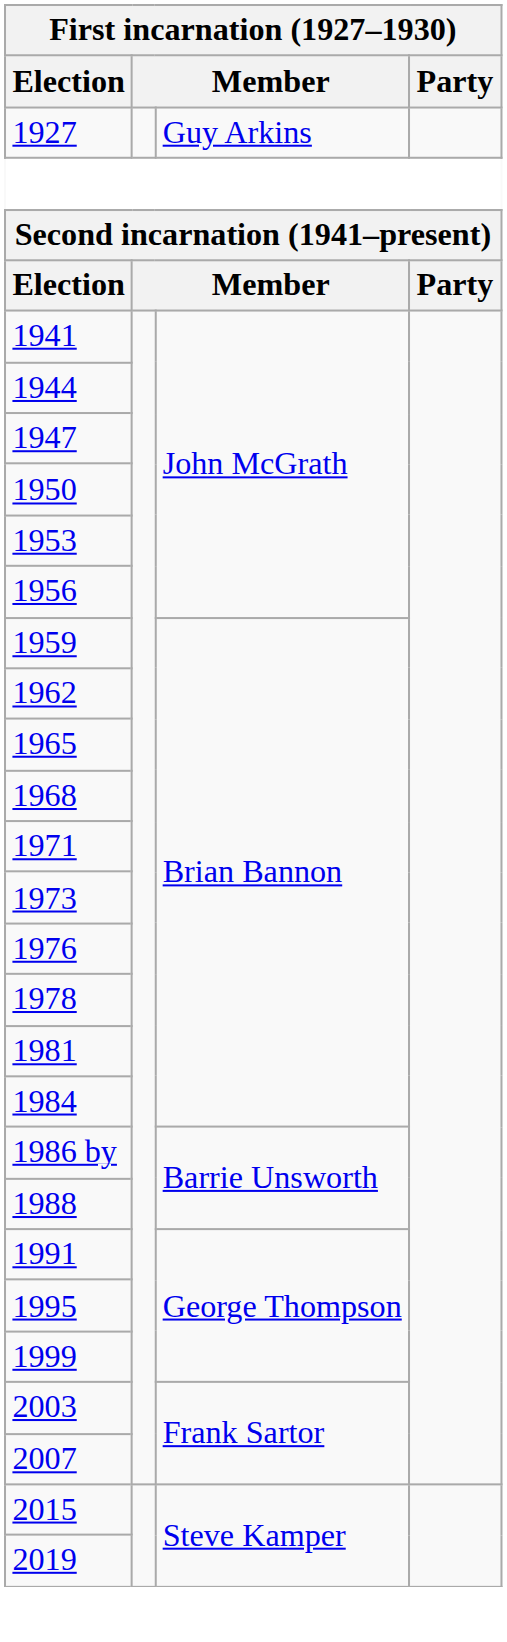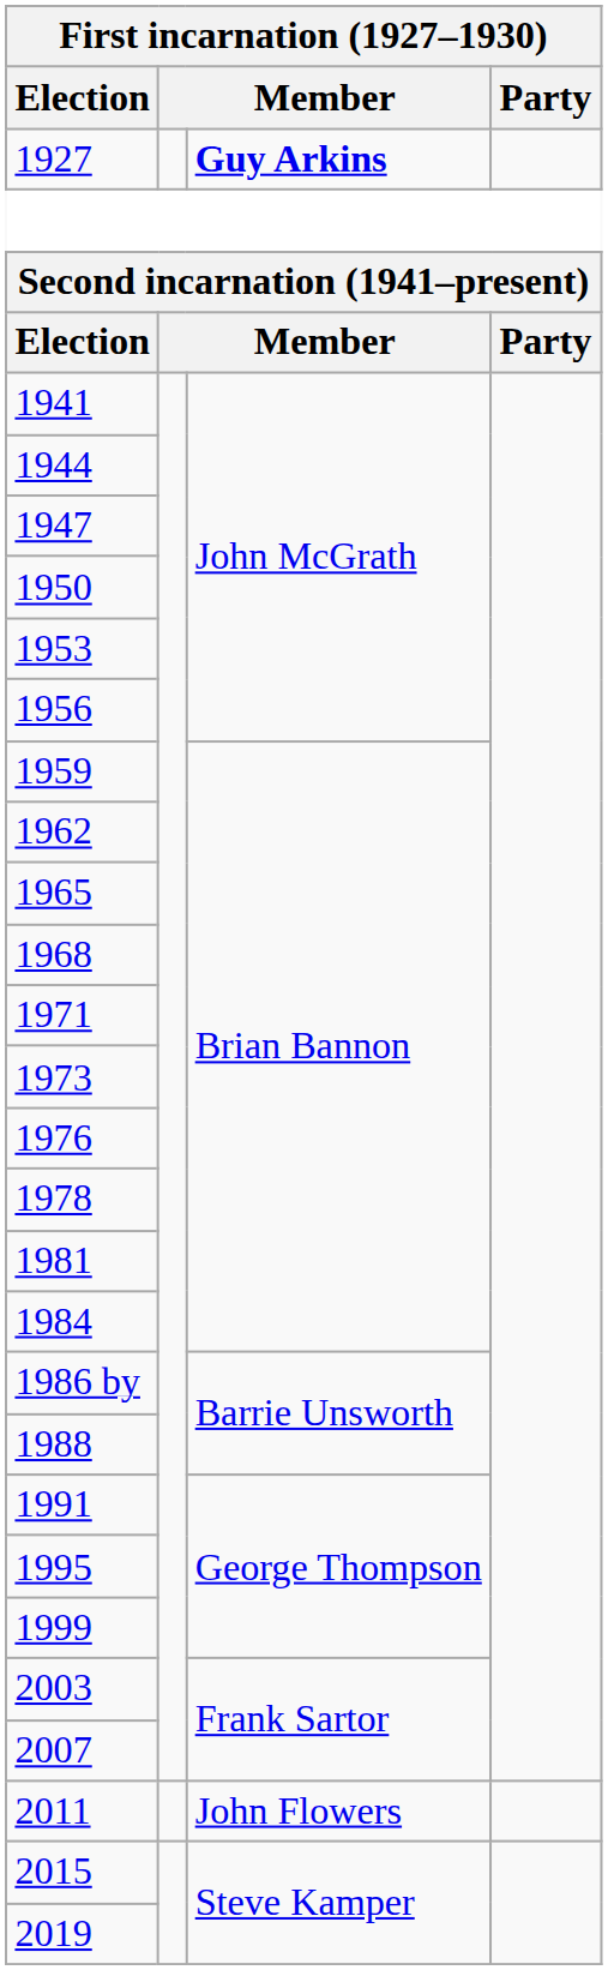 <table class="wikitable" style='border-style: none none none none;'>
 <tr>
 <th colspan="4">First incarnation (1927–1930)</th>
 </tr>
 <tr>
 <th>Election</th>
 <th colspan="2">Member</th>
 <th>Party</th>
 </tr>
 <tr style="background: #f9f9f9">
 <td><a href='#'>1927</a></td>
 <td> </td>
-<td><a href='#'>Guy Arkins</a></td>
+<td><strong><a href='#'>Guy Arkins</a></strong></td>
 <td></td>
 </tr>
 <tr>
 <td colspan="4" style='background: #FFFFFF; border-style: none none none none;'> </td>
 </tr>
 <tr>
 <th colspan="4">Second incarnation (1941–present)</th>
 </tr>
 <tr style="background: #f9f9f9">
 <th>Election</th>
 <th colspan="2">Member</th>
 <th>Party</th>
 </tr>
 <tr style="background: #f9f9f9">
 <td><a href='#'>1941</a></td>
 <td rowspan="23" > </td>
 <td rowspan="6"><a href='#'>John McGrath</a></td>
 <td rowspan="23"></td>
 </tr>
 <tr style="background: #f9f9f9">
 <td><a href='#'>1944</a></td>
 </tr>
 <tr style="background: #f9f9f9">
 <td><a href='#'>1947</a></td>
 </tr>
 <tr style="background: #f9f9f9">
 <td><a href='#'>1950</a></td>
 </tr>
 <tr style="background: #f9f9f9">
 <td><a href='#'>1953</a></td>
 </tr>
 <tr style="background: #f9f9f9">
 <td><a href='#'>1956</a></td>
 </tr>
 <tr style="background: #f9f9f9">
 <td><a href='#'>1959</a></td>
 <td rowspan="10"><a href='#'>Brian Bannon</a></td>
 </tr>
 <tr style="background: #f9f9f9">
 <td><a href='#'>1962</a></td>
 </tr>
 <tr style="background: #f9f9f9">
 <td><a href='#'>1965</a></td>
 </tr>
 <tr style="background: #f9f9f9">
 <td><a href='#'>1968</a></td>
 </tr>
 <tr style="background: #f9f9f9">
 <td><a href='#'>1971</a></td>
 </tr>
 <tr style="background: #f9f9f9">
 <td><a href='#'>1973</a></td>
 </tr>
 <tr style="background: #f9f9f9">
 <td><a href='#'>1976</a></td>
 </tr>
 <tr style="background: #f9f9f9">
 <td><a href='#'>1978</a></td>
 </tr>
 <tr style="background: #f9f9f9">
 <td><a href='#'>1981</a></td>
 </tr>
 <tr style="background: #f9f9f9">
 <td><a href='#'>1984</a></td>
 </tr>
 <tr style="background: #f9f9f9">
 <td><a href='#'>1986 by</a></td>
 <td rowspan="2"><a href='#'>Barrie Unsworth</a></td>
 </tr>
 <tr style="background: #f9f9f9">
 <td><a href='#'>1988</a></td>
 </tr>
 <tr style="background: #f9f9f9">
 <td><a href='#'>1991</a></td>
 <td rowspan="3"><a href='#'>George Thompson</a></td>
 </tr>
 <tr style="background: #f9f9f9">
 <td><a href='#'>1995</a></td>
 </tr>
 <tr style="background: #f9f9f9">
 <td><a href='#'>1999</a></td>
 </tr>
 <tr style="background: #f9f9f9">
 <td><a href='#'>2003</a></td>
 <td rowspan="2"><a href='#'>Frank Sartor</a></td>
 </tr>
 <tr style="background: #f9f9f9">
 <td><a href='#'>2007</a></td>
 </tr>
 <tr style="background: #f9f9f9">
+<td><a href='#'>2011</a></td>
+<td> </td>
+<td><a href='#'>John Flowers</a></td>
+<td></td>
+</tr>
+<tr style="background: #f9f9f9">
 <td><a href='#'>2015</a></td>
 <td rowspan="2" > </td>
 <td rowspan="2"><a href='#'>Steve Kamper</a></td>
 <td rowspan="2"></td>
 </tr>
 <tr style="background: #f9f9f9">
 <td><a href='#'>2019</a></td>
 </tr>
 </table>
